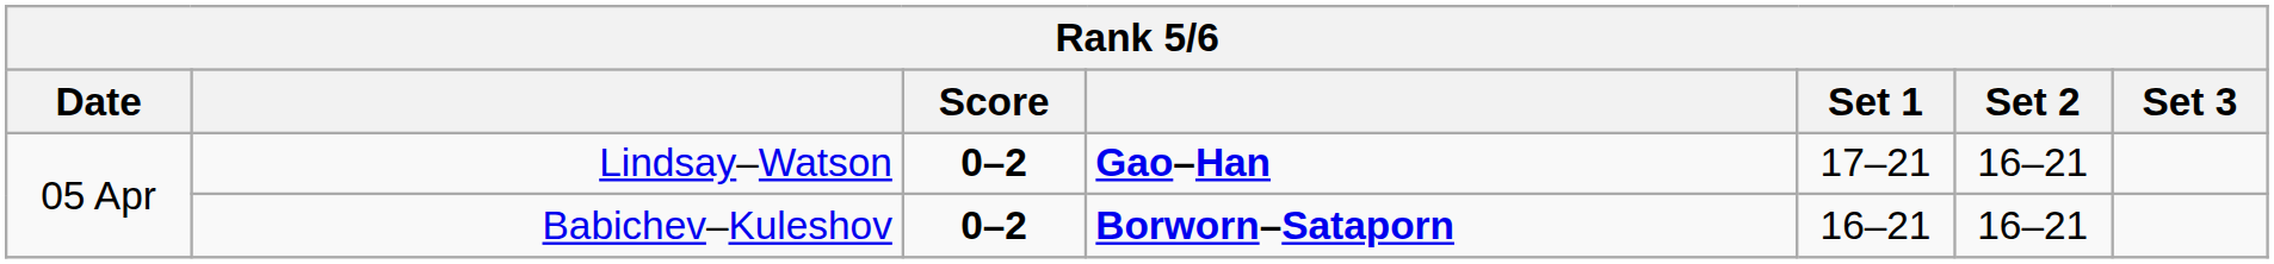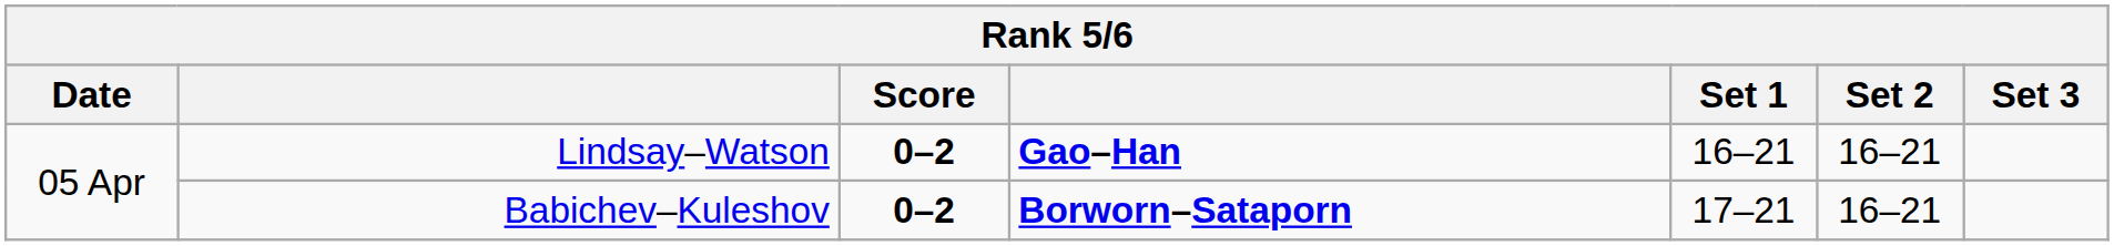 <table class="wikitable" style="text-align: center; font-size:90% ">
 <tr>
 <th colspan=7>Rank 5/6</th>
 </tr>
 <tr>
 <th width="60">Date</th>
 <th align="right" width="250"></th>
 <th width="60">Score</th>
 <th align="left" width="250"></th>
 <th width="50">Set 1</th>
 <th width="50">Set 2</th>
 <th width="50">Set 3</th>
 </tr>
 <tr>
 <td rowspan=2>05 Apr</td>
 <td align=right><a href='#'>Lindsay</a>–<a href='#'>Watson</a> </td>
 <td align=center><strong>0–2</strong></td>
 <td align=left><strong> <a href='#'>Gao</a>–<a href='#'>Han</a></strong></td>
-<td>17–21</td>
+<td>16–21</td>
 <td>16–21</td>
 <td></td>
 </tr>
 <tr>
 <td align=right><a href='#'>Babichev</a>–<a href='#'>Kuleshov</a> </td>
 <td align=center><strong>0–2</strong></td>
 <td align=left><strong> <a href='#'>Borworn</a>–<a href='#'>Sataporn</a></strong></td>
-<td>16–21</td>
+<td>17–21</td>
 <td>16–21</td>
 <td></td>
 </tr>
 </table>
